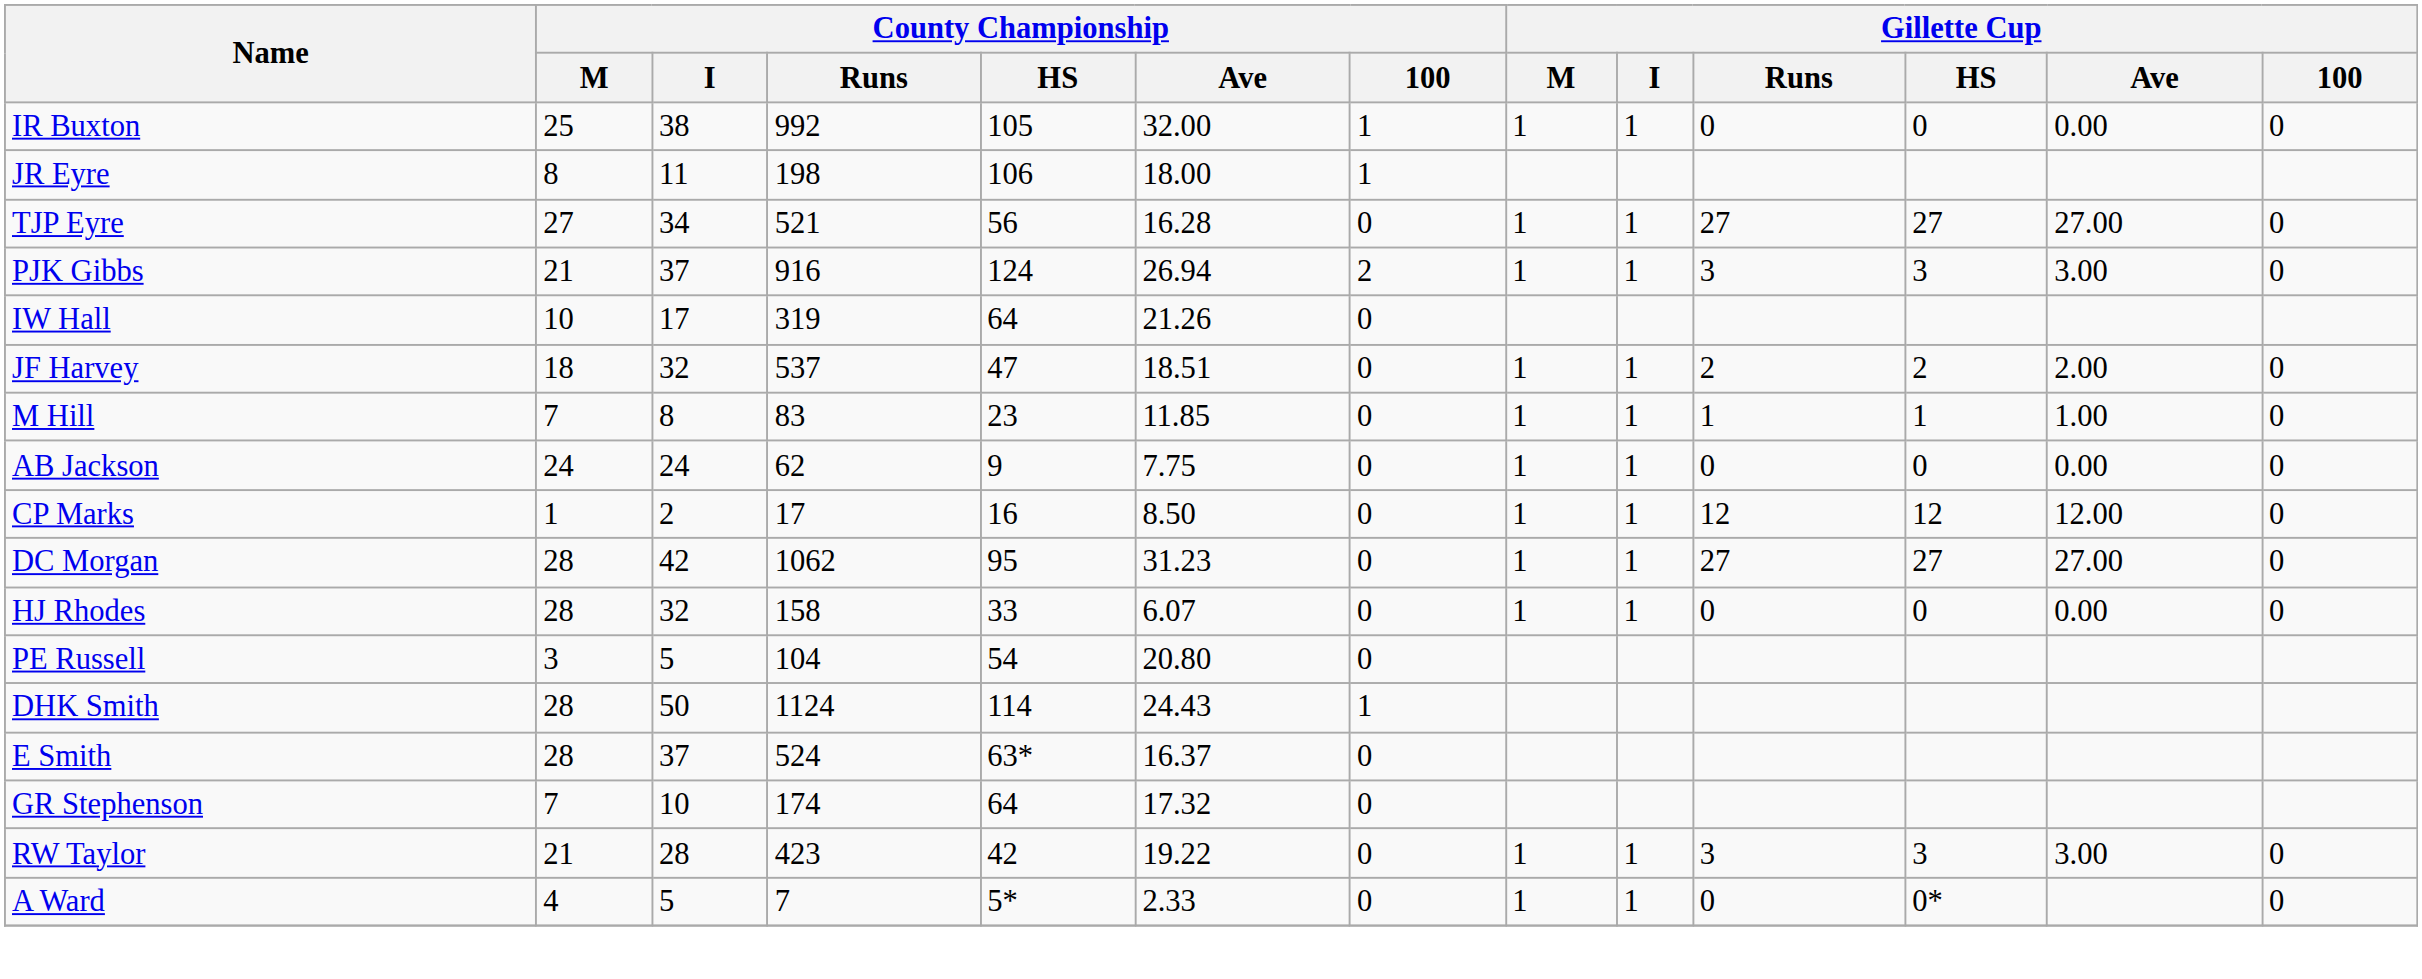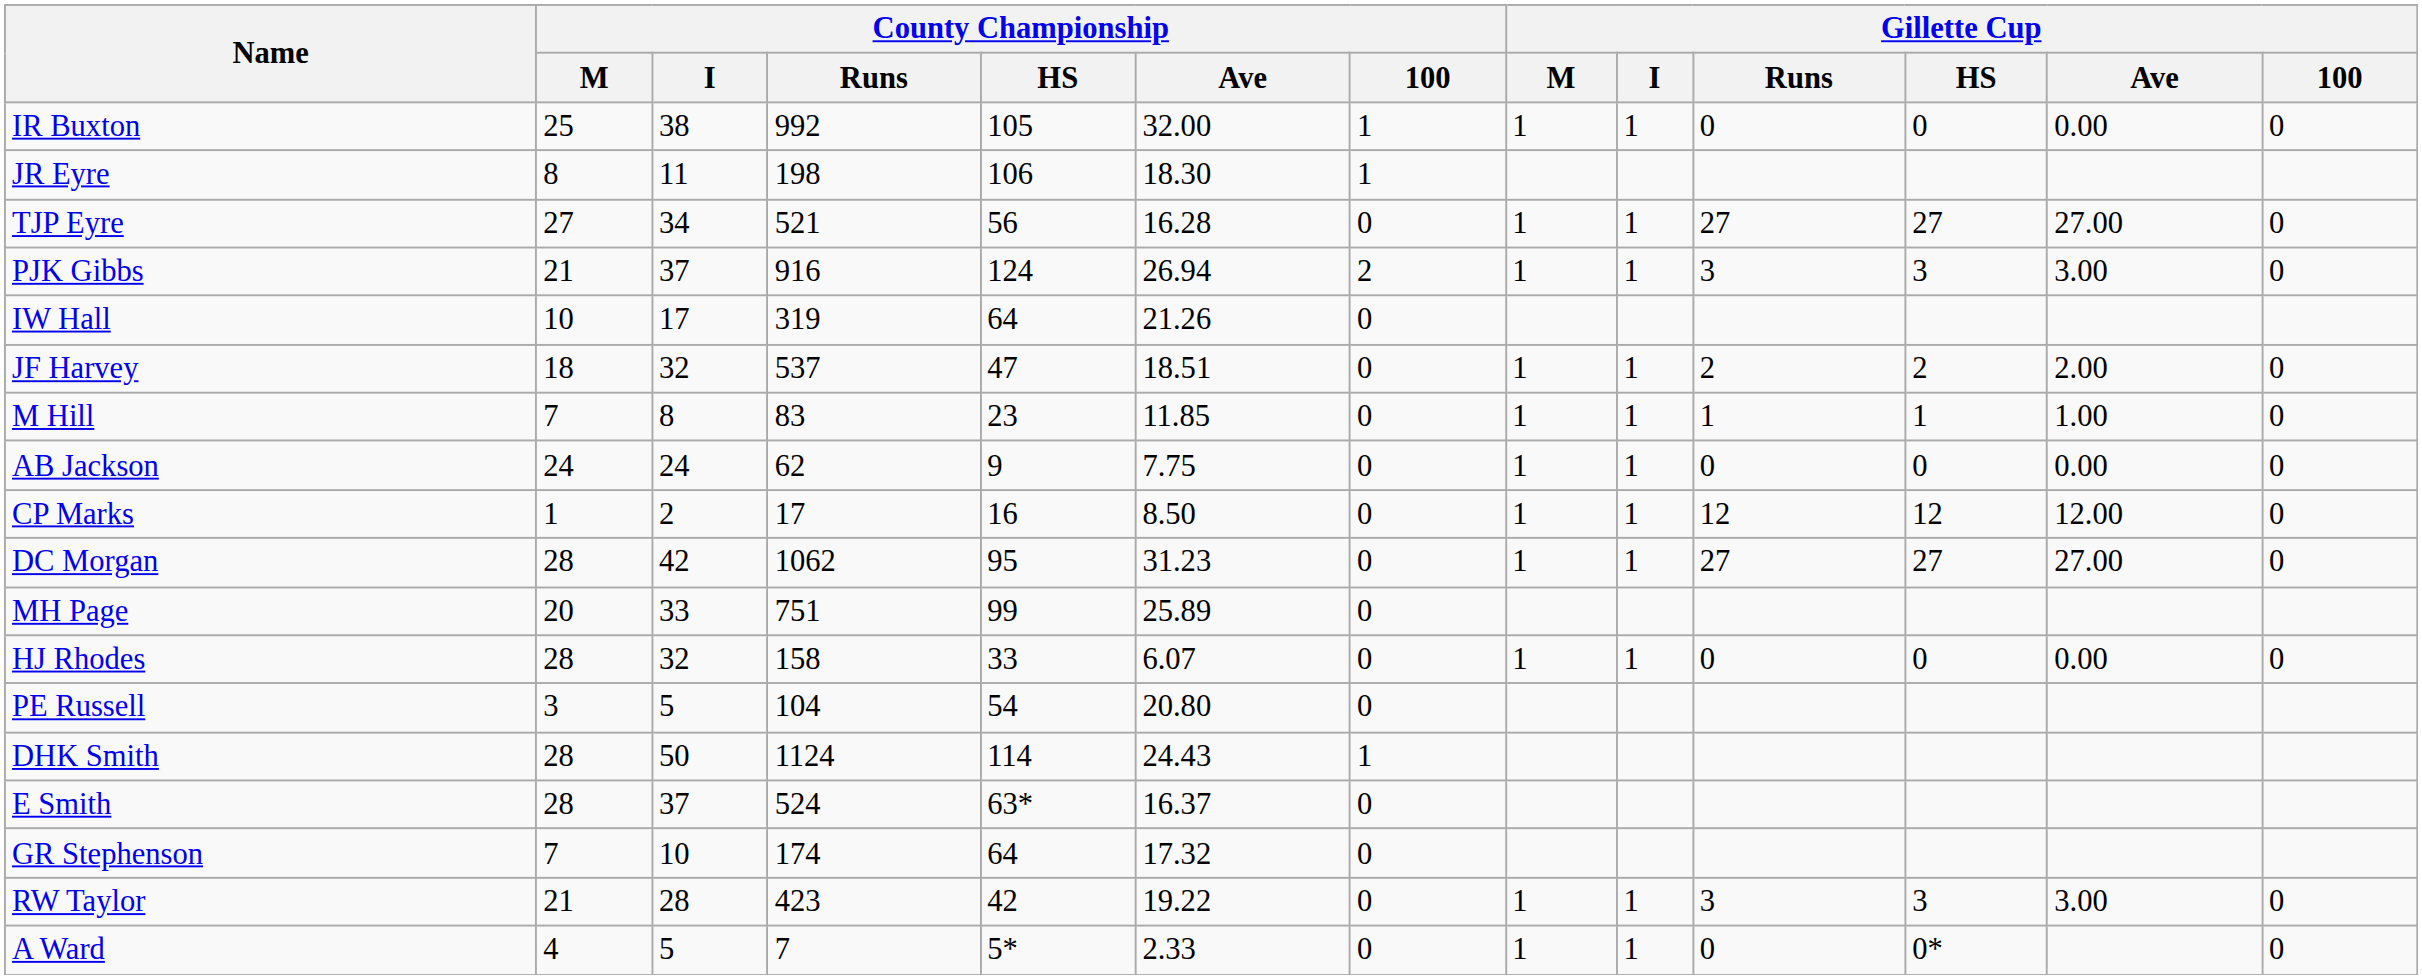 <table class="wikitable " width="100%">
 <tr bgcolor="#efefef">
 <th rowspan=2>Name</th>
 <th colspan=6><a href='#'>County Championship</a></th>
 <th colspan=6><a href='#'>Gillette Cup</a></th>
 </tr>
 <tr>
 <th>M</th>
 <th>I</th>
 <th>Runs</th>
 <th>HS</th>
 <th>Ave</th>
 <th>100</th>
 <th>M</th>
 <th>I</th>
 <th>Runs</th>
 <th>HS</th>
 <th>Ave</th>
 <th>100</th>
 </tr>
 <tr>
 <td><a href='#'>IR Buxton</a></td>
 <td>25</td>
 <td>38</td>
 <td>992</td>
 <td>105</td>
 <td>32.00</td>
 <td>1</td>
 <td>1</td>
 <td>1</td>
 <td>0</td>
 <td>0</td>
 <td>0.00</td>
 <td>0</td>
 </tr>
 <tr>
 <td><a href='#'>JR Eyre</a></td>
 <td>8</td>
 <td>11</td>
 <td>198</td>
 <td>106</td>
-<td>18.00</td>
+<td>18.30</td>
 <td>1</td>
 <td></td>
 <td></td>
 <td></td>
 <td></td>
 <td></td>
 <td></td>
 </tr>
 <tr>
 <td><a href='#'>TJP Eyre</a></td>
 <td>27</td>
 <td>34</td>
 <td>521</td>
 <td>56</td>
 <td>16.28</td>
 <td>0</td>
 <td>1</td>
 <td>1</td>
 <td>27</td>
 <td>27</td>
 <td>27.00</td>
 <td>0</td>
 </tr>
 <tr>
 <td><a href='#'>PJK Gibbs</a></td>
 <td>21</td>
 <td>37</td>
 <td>916</td>
 <td>124</td>
 <td>26.94</td>
 <td>2</td>
 <td>1</td>
 <td>1</td>
 <td>3</td>
 <td>3</td>
 <td>3.00</td>
 <td>0</td>
 </tr>
 <tr>
 <td><a href='#'>IW Hall</a></td>
 <td>10</td>
 <td>17</td>
 <td>319</td>
 <td>64</td>
 <td>21.26</td>
 <td>0</td>
 <td></td>
 <td></td>
 <td></td>
 <td></td>
 <td></td>
 <td></td>
 </tr>
 <tr>
 <td><a href='#'>JF Harvey</a></td>
 <td>18</td>
 <td>32</td>
 <td>537</td>
 <td>47</td>
 <td>18.51</td>
 <td>0</td>
 <td>1</td>
 <td>1</td>
 <td>2</td>
 <td>2</td>
 <td>2.00</td>
 <td>0</td>
 </tr>
 <tr>
 <td><a href='#'>M Hill</a></td>
 <td>7</td>
 <td>8</td>
 <td>83</td>
 <td>23</td>
 <td>11.85</td>
 <td>0</td>
 <td>1</td>
 <td>1</td>
 <td>1</td>
 <td>1</td>
 <td>1.00</td>
 <td>0</td>
 </tr>
 <tr>
 <td><a href='#'>AB Jackson</a></td>
 <td>24</td>
 <td>24</td>
 <td>62</td>
 <td>9</td>
 <td>7.75</td>
 <td>0</td>
 <td>1</td>
 <td>1</td>
 <td>0</td>
 <td>0</td>
 <td>0.00</td>
 <td>0</td>
 </tr>
 <tr>
 <td><a href='#'>CP Marks</a></td>
 <td>1</td>
 <td>2</td>
 <td>17</td>
 <td>16</td>
 <td>8.50</td>
 <td>0</td>
 <td>1</td>
 <td>1</td>
 <td>12</td>
 <td>12</td>
 <td>12.00</td>
 <td>0</td>
 </tr>
 <tr>
 <td><a href='#'>DC Morgan</a></td>
 <td>28</td>
 <td>42</td>
 <td>1062</td>
 <td>95</td>
 <td>31.23</td>
 <td>0</td>
 <td>1</td>
 <td>1</td>
 <td>27</td>
 <td>27</td>
 <td>27.00</td>
 <td>0</td>
 </tr>
 <tr>
+<td><a href='#'>MH Page</a></td>
+<td>20</td>
+<td>33</td>
+<td>751</td>
+<td>99</td>
+<td>25.89</td>
+<td>0</td>
+<td></td>
+<td></td>
+<td></td>
+<td></td>
+<td></td>
+<td></td>
+</tr>
+<tr>
 <td><a href='#'>HJ Rhodes</a></td>
 <td>28</td>
 <td>32</td>
 <td>158</td>
 <td>33</td>
 <td>6.07</td>
 <td>0</td>
 <td>1</td>
 <td>1</td>
 <td>0</td>
 <td>0</td>
 <td>0.00</td>
 <td>0</td>
 </tr>
 <tr>
 <td><a href='#'>PE Russell</a></td>
 <td>3</td>
 <td>5</td>
 <td>104</td>
 <td>54</td>
 <td>20.80</td>
 <td>0</td>
 <td></td>
 <td></td>
 <td></td>
 <td></td>
 <td></td>
 <td></td>
 </tr>
 <tr>
 <td><a href='#'>DHK Smith</a></td>
 <td>28</td>
 <td>50</td>
 <td>1124</td>
 <td>114</td>
 <td>24.43</td>
 <td>1</td>
 <td></td>
 <td></td>
 <td></td>
 <td></td>
 <td></td>
 <td></td>
 </tr>
 <tr>
 <td><a href='#'>E Smith</a></td>
 <td>28</td>
 <td>37</td>
 <td>524</td>
 <td>63*</td>
 <td>16.37</td>
 <td>0</td>
 <td></td>
 <td></td>
 <td></td>
 <td></td>
 <td></td>
 <td></td>
 </tr>
 <tr>
 <td><a href='#'>GR Stephenson</a></td>
 <td>7</td>
 <td>10</td>
 <td>174</td>
 <td>64</td>
 <td>17.32</td>
 <td>0</td>
 <td></td>
 <td></td>
 <td></td>
 <td></td>
 <td></td>
 <td></td>
 </tr>
 <tr>
 <td><a href='#'>RW Taylor</a></td>
 <td>21</td>
 <td>28</td>
 <td>423</td>
 <td>42</td>
 <td>19.22</td>
 <td>0</td>
 <td>1</td>
 <td>1</td>
 <td>3</td>
 <td>3</td>
 <td>3.00</td>
 <td>0</td>
 </tr>
 <tr>
 <td><a href='#'>A Ward</a></td>
 <td>4</td>
 <td>5</td>
 <td>7</td>
 <td>5*</td>
 <td>2.33</td>
 <td>0</td>
 <td>1</td>
 <td>1</td>
 <td>0</td>
 <td>0*</td>
 <td></td>
 <td>0<br></td>
 </tr>
 <tr>
 </tr>
 </table>
